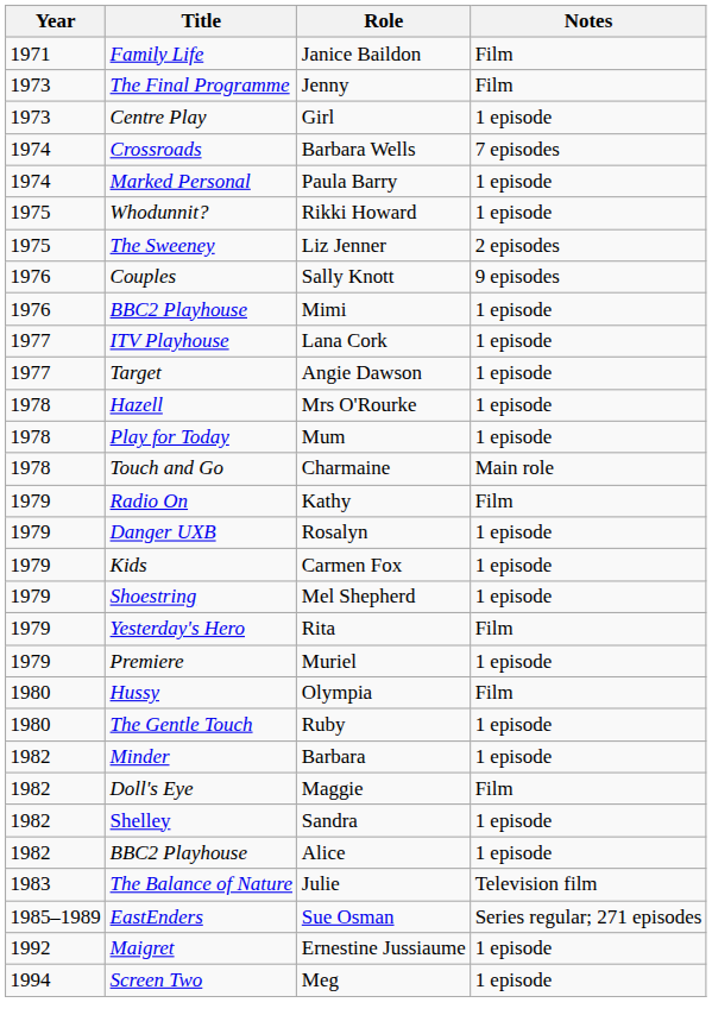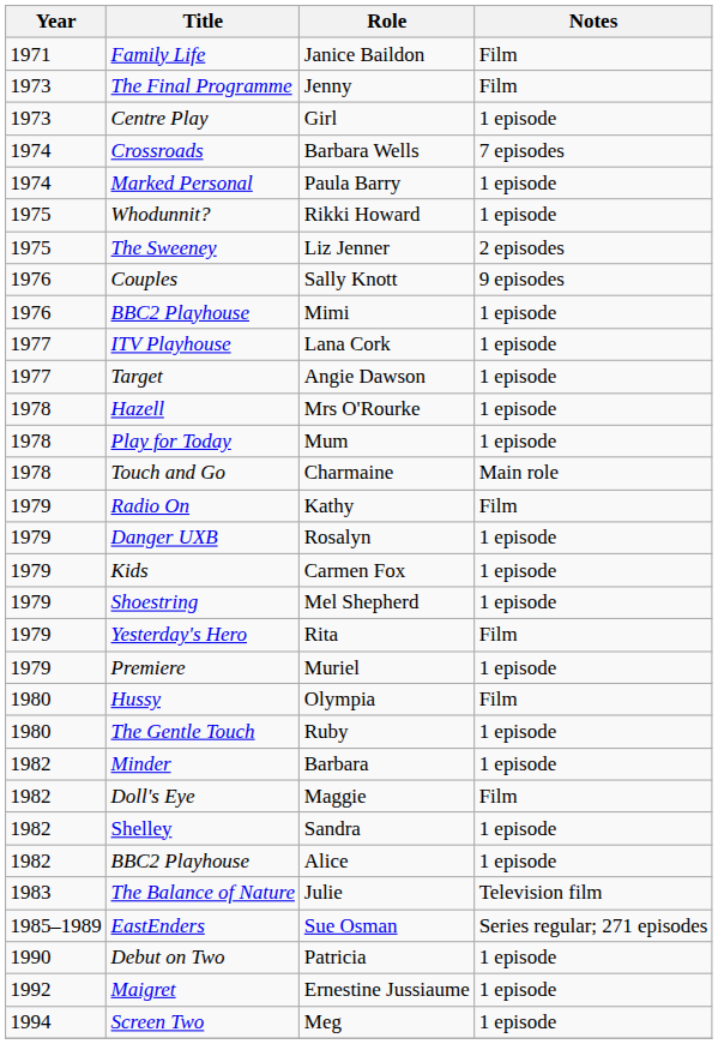 <table class="wikitable sortable">
 <tr>
 <th>Year</th>
 <th>Title</th>
 <th>Role</th>
 <th>Notes</th>
 </tr>
 <tr>
 <td>1971</td>
 <td><em><a href='#'>Family Life</a></em></td>
 <td>Janice Baildon</td>
 <td>Film</td>
 </tr>
 <tr>
 <td>1973</td>
 <td><em><a href='#'>The Final Programme</a></em></td>
 <td>Jenny</td>
 <td>Film</td>
 </tr>
 <tr>
 <td>1973</td>
 <td><em>Centre Play</em></td>
 <td>Girl</td>
 <td>1 episode</td>
 </tr>
 <tr>
 <td>1974</td>
 <td><em><a href='#'>Crossroads</a></em></td>
 <td>Barbara Wells</td>
 <td>7 episodes</td>
 </tr>
 <tr>
 <td>1974</td>
 <td><em><a href='#'>Marked Personal</a></em></td>
 <td>Paula Barry</td>
 <td>1 episode</td>
 </tr>
 <tr>
 <td>1975</td>
 <td><em>Whodunnit?</em></td>
 <td>Rikki Howard</td>
 <td>1 episode</td>
 </tr>
 <tr>
 <td>1975</td>
 <td><em><a href='#'>The Sweeney</a></em></td>
 <td>Liz Jenner</td>
 <td>2 episodes</td>
 </tr>
 <tr>
 <td>1976</td>
 <td><em>Couples</em></td>
 <td>Sally Knott</td>
 <td>9 episodes</td>
 </tr>
 <tr>
 <td>1976</td>
 <td><em><a href='#'>BBC2 Playhouse</a></em></td>
 <td>Mimi</td>
 <td>1 episode</td>
 </tr>
 <tr>
 <td>1977</td>
 <td><em><a href='#'>ITV Playhouse</a></em></td>
 <td>Lana Cork</td>
 <td>1 episode</td>
 </tr>
 <tr>
 <td>1977</td>
 <td><em>Target</em></td>
 <td>Angie Dawson</td>
 <td>1 episode</td>
 </tr>
 <tr>
 <td>1978</td>
 <td><em><a href='#'>Hazell</a></em></td>
 <td>Mrs O'Rourke</td>
 <td>1 episode</td>
 </tr>
 <tr>
 <td>1978</td>
 <td><em><a href='#'>Play for Today</a></em></td>
 <td>Mum</td>
 <td>1 episode</td>
 </tr>
 <tr>
 <td>1978</td>
 <td><em>Touch and Go</em></td>
 <td>Charmaine</td>
 <td>Main role</td>
 </tr>
 <tr>
 <td>1979</td>
 <td><em><a href='#'>Radio On</a></em></td>
 <td>Kathy</td>
 <td>Film</td>
 </tr>
 <tr>
 <td>1979</td>
 <td><em><a href='#'>Danger UXB</a></em></td>
 <td>Rosalyn</td>
 <td>1 episode</td>
 </tr>
 <tr>
 <td>1979</td>
 <td><em>Kids</em></td>
 <td>Carmen Fox</td>
 <td>1 episode</td>
 </tr>
 <tr>
 <td>1979</td>
 <td><em><a href='#'>Shoestring</a></em></td>
 <td>Mel Shepherd</td>
 <td>1 episode</td>
 </tr>
 <tr>
 <td>1979</td>
 <td><em><a href='#'>Yesterday's Hero</a></em></td>
 <td>Rita</td>
 <td>Film</td>
 </tr>
 <tr>
 <td>1979</td>
 <td><em>Premiere</em></td>
 <td>Muriel</td>
 <td>1 episode</td>
 </tr>
 <tr>
 <td>1980</td>
 <td><em><a href='#'>Hussy</a></em></td>
 <td>Olympia</td>
 <td>Film</td>
 </tr>
 <tr>
 <td>1980</td>
 <td><em><a href='#'>The Gentle Touch</a></em></td>
 <td>Ruby</td>
 <td>1 episode</td>
 </tr>
 <tr>
 <td>1982</td>
 <td><em><a href='#'>Minder</a></em></td>
 <td>Barbara</td>
 <td>1 episode</td>
 </tr>
 <tr>
 <td>1982</td>
 <td><em>Doll's Eye</em></td>
 <td>Maggie</td>
 <td>Film</td>
 </tr>
 <tr>
 <td>1982</td>
 <td><a href='#'>Shelley</a></td>
 <td>Sandra</td>
 <td>1 episode</td>
 </tr>
 <tr>
 <td>1982</td>
 <td><em>BBC2 Playhouse</em></td>
 <td>Alice</td>
 <td>1 episode</td>
 </tr>
 <tr>
 <td>1983</td>
 <td><em><a href='#'>The Balance of Nature</a></em></td>
 <td>Julie</td>
 <td>Television film</td>
 </tr>
 <tr>
 <td>1985–1989</td>
 <td><em><a href='#'>EastEnders</a></em></td>
 <td><a href='#'>Sue Osman</a></td>
 <td>Series regular; 271 episodes</td>
 </tr>
 <tr>
+<td>1990</td>
+<td><em>Debut on Two</em></td>
+<td>Patricia</td>
+<td>1 episode</td>
+</tr>
+<tr>
 <td>1992</td>
 <td><em><a href='#'>Maigret</a></em></td>
 <td>Ernestine Jussiaume</td>
 <td>1 episode</td>
 </tr>
 <tr>
 <td>1994</td>
 <td><em><a href='#'>Screen Two</a></em></td>
 <td>Meg</td>
 <td>1 episode</td>
 </tr>
 <tr>
 </tr>
 </table>
